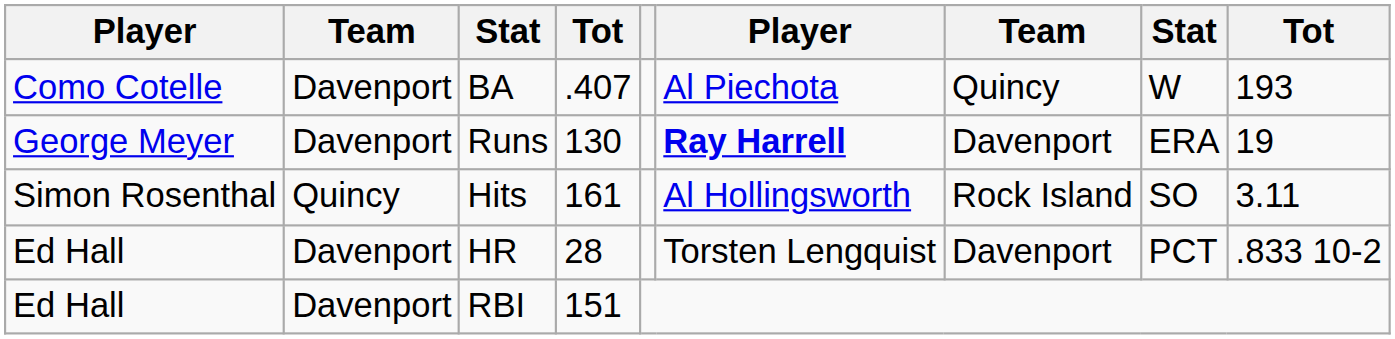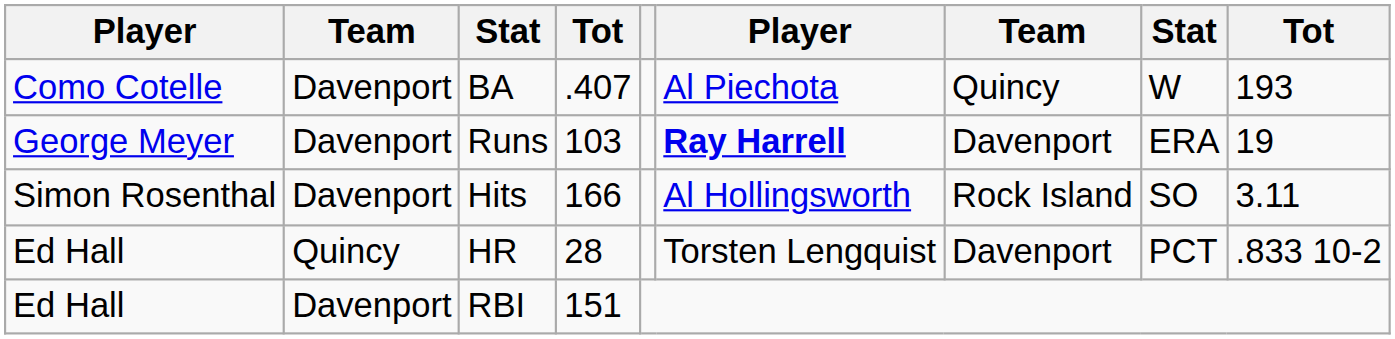 <table class="wikitable">
 <tr>
 <th>Player</th>
 <th>Team</th>
 <th>Stat</th>
 <th>Tot</th>
 <th></th>
 <th>Player</th>
 <th>Team</th>
 <th>Stat</th>
 <th>Tot</th>
 </tr>
 <tr>
 <td><a href='#'>Como Cotelle</a></td>
 <td>Davenport</td>
 <td>BA</td>
 <td>.407</td>
 <td></td>
 <td><a href='#'>Al Piechota</a></td>
 <td>Quincy</td>
 <td>W</td>
 <td>193</td>
 </tr>
 <tr>
 <td><a href='#'>George Meyer</a></td>
 <td>Davenport</td>
 <td>Runs</td>
-<td>130</td>
+<td>103</td>
 <td></td>
 <td><strong><a href='#'>Ray Harrell</a></strong></td>
 <td>Davenport</td>
 <td>ERA</td>
 <td>19</td>
 </tr>
 <tr>
 <td>Simon Rosenthal</td>
-<td>Quincy</td>
+<td>Davenport</td>
 <td>Hits</td>
-<td>161</td>
+<td>166</td>
 <td></td>
 <td><a href='#'>Al Hollingsworth</a></td>
 <td>Rock Island</td>
 <td>SO</td>
 <td>3.11</td>
 </tr>
 <tr>
 <td>Ed Hall</td>
-<td>Davenport</td>
+<td>Quincy</td>
 <td>HR</td>
 <td>28</td>
 <td></td>
 <td>Torsten Lengquist</td>
 <td>Davenport</td>
 <td>PCT</td>
 <td>.833 10-2</td>
 </tr>
 <tr>
 <td>Ed Hall</td>
 <td>Davenport</td>
 <td>RBI</td>
 <td>151</td>
 </tr>
 </table>
